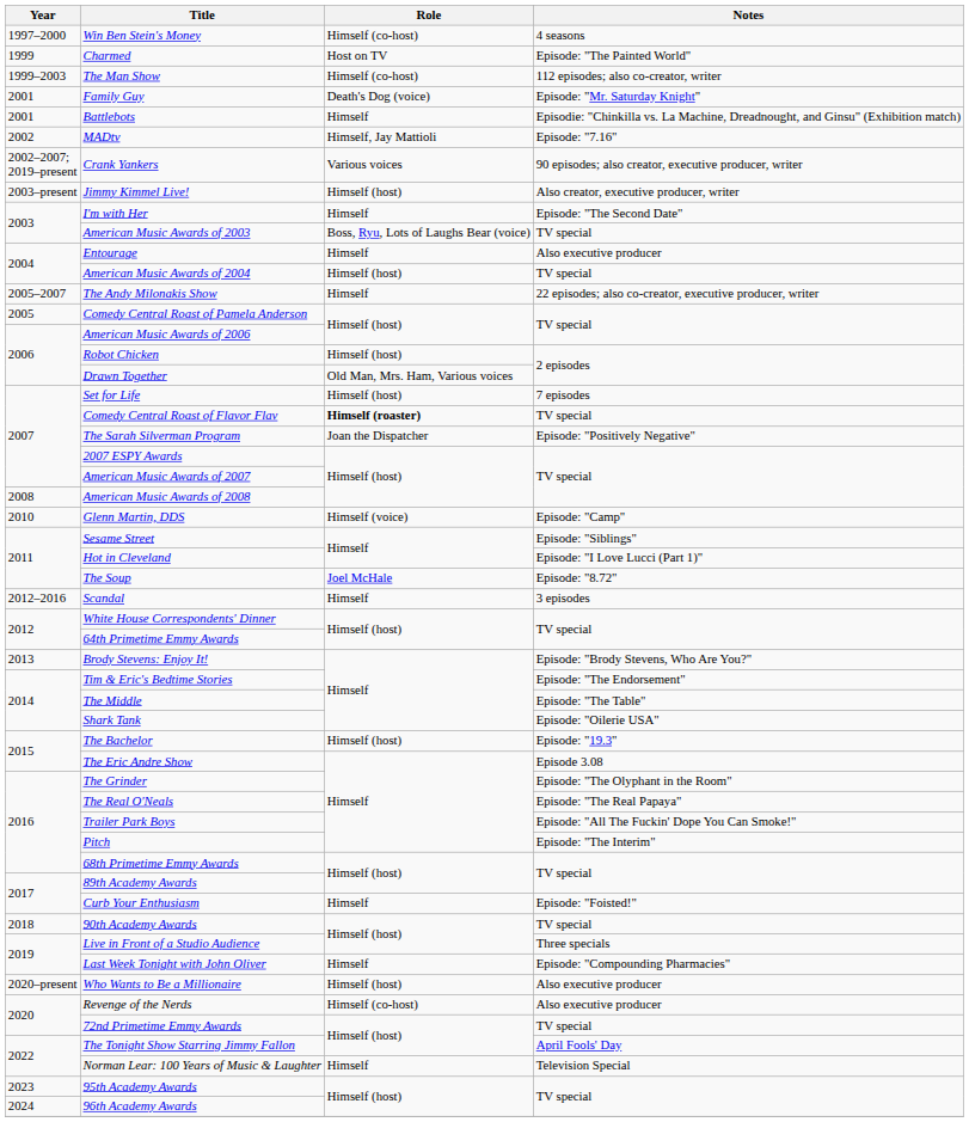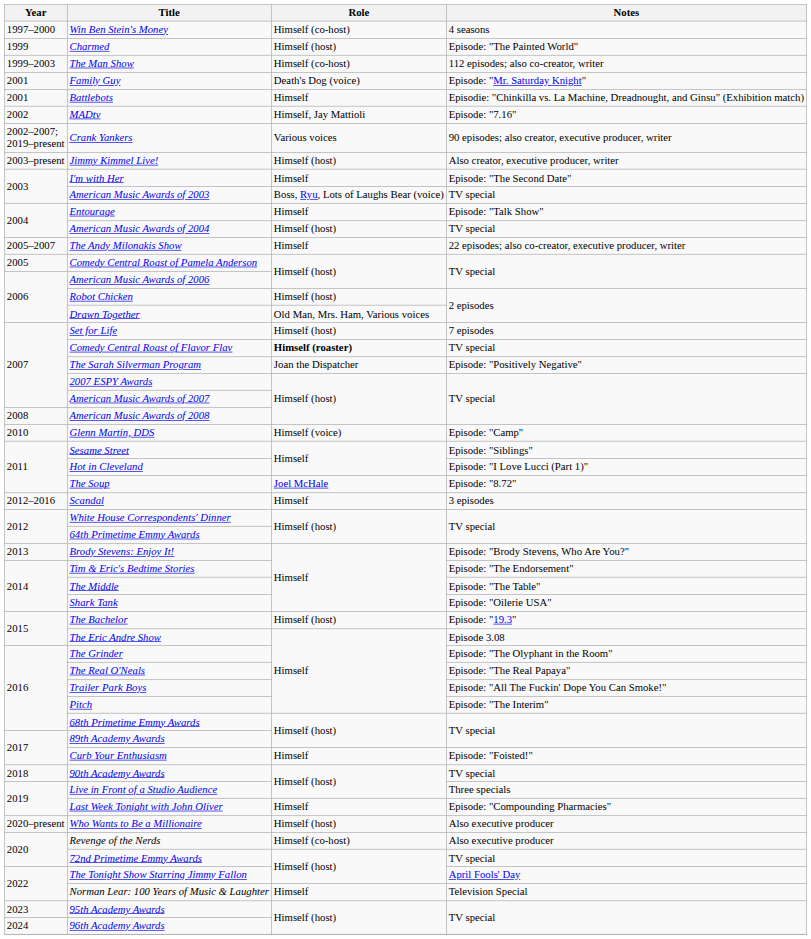 <table class="wikitable sortable">
 <tr>
 <th>Year</th>
 <th>Title</th>
 <th>Role</th>
 <th class="unsortable">Notes</th>
 </tr>
 <tr>
 <td>1997–2000</td>
 <td><em><a href='#'>Win Ben Stein's Money</a></em></td>
 <td>Himself (co-host)</td>
 <td>4 seasons</td>
 </tr>
 <tr>
 <td>1999</td>
 <td><em><a href='#'>Charmed</a></em></td>
-<td>Host on TV</td>
+<td>Himself (host)</td>
 <td>Episode: "The Painted World"</td>
 </tr>
 <tr>
 <td>1999–2003</td>
 <td><em><a href='#'>The Man Show</a></em></td>
 <td>Himself (co-host)</td>
 <td>112 episodes; also co-creator, writer</td>
 </tr>
 <tr>
 <td>2001</td>
 <td><em><a href='#'>Family Guy</a></em></td>
 <td>Death's Dog (voice)</td>
 <td>Episode: "<a href='#'>Mr. Saturday Knight</a>"</td>
 </tr>
 <tr>
 <td>2001</td>
 <td><em><a href='#'>Battlebots</a></em></td>
 <td>Himself</td>
 <td>Episodie: "Chinkilla vs. La Machine, Dreadnought, and Ginsu" (Exhibition match)</td>
 </tr>
 <tr>
 <td>2002</td>
 <td><em><a href='#'>MADtv</a></em></td>
 <td>Himself, Jay Mattioli</td>
 <td>Episode: "7.16"</td>
 </tr>
 <tr>
 <td>2002–2007; <br> 2019–present</td>
 <td><em><a href='#'>Crank Yankers</a></em></td>
 <td>Various voices</td>
 <td>90 episodes; also creator, executive producer, writer</td>
 </tr>
 <tr>
 <td>2003–present</td>
 <td><em><a href='#'>Jimmy Kimmel Live!</a></em></td>
 <td>Himself (host)</td>
 <td>Also creator, executive producer, writer</td>
 </tr>
 <tr>
 <td rowspan="2">2003</td>
 <td><em><a href='#'>I'm with Her</a></em></td>
 <td>Himself</td>
 <td>Episode: "The Second Date"</td>
 </tr>
 <tr>
 <td><em><a href='#'>American Music Awards of 2003</a></em></td>
 <td>Boss, <a href='#'>Ryu</a>, Lots of Laughs Bear (voice)</td>
 <td>TV special</td>
 </tr>
 <tr>
 <td rowspan="2">2004</td>
 <td><em><a href='#'>Entourage</a></em></td>
 <td>Himself</td>
-<td>Also executive producer</td>
+<td>Episode: "Talk Show"</td>
 </tr>
 <tr>
 <td><em><a href='#'>American Music Awards of 2004</a></em></td>
 <td>Himself (host)</td>
 <td>TV special</td>
 </tr>
 <tr>
 <td>2005–2007</td>
 <td><em><a href='#'>The Andy Milonakis Show</a></em></td>
 <td>Himself</td>
 <td>22 episodes; also co-creator, executive producer, writer</td>
 </tr>
 <tr>
 <td>2005</td>
 <td><em><a href='#'>Comedy Central Roast of Pamela Anderson</a></em></td>
 <td rowspan="2">Himself (host)</td>
 <td rowspan="2">TV special</td>
 </tr>
 <tr>
 <td rowspan="3">2006</td>
 <td><em><a href='#'>American Music Awards of 2006</a></em></td>
 </tr>
 <tr>
 <td><em><a href='#'>Robot Chicken</a></em></td>
 <td>Himself (host)</td>
 <td rowspan="2">2 episodes</td>
 </tr>
 <tr>
 <td><em><a href='#'>Drawn Together</a></em></td>
 <td>Old Man, Mrs. Ham, Various voices</td>
 </tr>
 <tr>
 <td rowspan="5">2007</td>
 <td><em><a href='#'>Set for Life</a></em></td>
 <td>Himself (host)</td>
 <td>7 episodes</td>
 </tr>
 <tr>
 <td><em><a href='#'>Comedy Central Roast of Flavor Flav</a></em></td>
 <td><strong>Himself (roaster)</strong></td>
 <td>TV special</td>
 </tr>
 <tr>
 <td><em><a href='#'>The Sarah Silverman Program</a></em></td>
 <td>Joan the Dispatcher</td>
 <td>Episode: "Positively Negative"</td>
 </tr>
 <tr>
 <td><em><a href='#'>2007 ESPY Awards</a></em></td>
 <td rowspan="3">Himself (host)</td>
 <td rowspan="3">TV special</td>
 </tr>
 <tr>
 <td><em><a href='#'>American Music Awards of 2007</a></em></td>
 </tr>
 <tr>
 <td>2008</td>
 <td><em><a href='#'>American Music Awards of 2008</a></em></td>
 </tr>
 <tr>
 <td>2010</td>
 <td><em><a href='#'>Glenn Martin, DDS</a></em></td>
 <td>Himself (voice)</td>
 <td>Episode: "Camp"</td>
 </tr>
 <tr>
 <td rowspan="3">2011</td>
 <td><em><a href='#'>Sesame Street</a></em></td>
 <td rowspan="2">Himself</td>
 <td>Episode: "Siblings"</td>
 </tr>
 <tr>
 <td><em><a href='#'>Hot in Cleveland</a></em></td>
 <td>Episode: "I Love Lucci (Part 1)"</td>
 </tr>
 <tr>
 <td><em><a href='#'>The Soup</a></em></td>
 <td><a href='#'>Joel McHale</a></td>
 <td>Episode: "8.72"</td>
 </tr>
 <tr>
 <td>2012–2016</td>
 <td><em><a href='#'>Scandal</a></em></td>
 <td>Himself</td>
 <td>3 episodes</td>
 </tr>
 <tr>
 <td rowspan="2">2012</td>
 <td><em><a href='#'>White House Correspondents' Dinner</a></em></td>
 <td rowspan="2">Himself (host)</td>
 <td rowspan="2">TV special</td>
 </tr>
 <tr>
 <td><em><a href='#'>64th Primetime Emmy Awards</a></em></td>
 </tr>
 <tr>
 <td>2013</td>
 <td><em><a href='#'>Brody Stevens: Enjoy It!</a></em></td>
 <td rowspan="4">Himself</td>
 <td>Episode: "Brody Stevens, Who Are You?"</td>
 </tr>
 <tr>
 <td rowspan="3">2014</td>
 <td><em><a href='#'>Tim & Eric's Bedtime Stories</a></em></td>
 <td>Episode: "The Endorsement"</td>
 </tr>
 <tr>
 <td><em><a href='#'>The Middle</a></em></td>
 <td>Episode: "The Table"</td>
 </tr>
 <tr>
 <td><em><a href='#'>Shark Tank</a></em></td>
 <td>Episode: "Oilerie USA"</td>
 </tr>
 <tr>
 <td rowspan="2">2015</td>
 <td><em><a href='#'>The Bachelor</a></em></td>
 <td>Himself (host)</td>
 <td>Episode: "<a href='#'>19.3</a>"</td>
 </tr>
 <tr>
 <td><em><a href='#'>The Eric Andre Show</a></em></td>
 <td rowspan="5">Himself</td>
 <td>Episode 3.08</td>
 </tr>
 <tr>
 <td rowspan="5">2016</td>
 <td><em><a href='#'>The Grinder</a></em></td>
 <td>Episode: "The Olyphant in the Room"</td>
 </tr>
 <tr>
 <td><em><a href='#'>The Real O'Neals</a></em></td>
 <td>Episode: "The Real Papaya"</td>
 </tr>
 <tr>
 <td><em><a href='#'>Trailer Park Boys</a></em></td>
 <td>Episode: "All The Fuckin' Dope You Can Smoke!"</td>
 </tr>
 <tr>
 <td><em><a href='#'>Pitch</a></em></td>
 <td>Episode: "The Interim"</td>
 </tr>
 <tr>
 <td><em><a href='#'>68th Primetime Emmy Awards</a></em></td>
 <td rowspan="2">Himself (host)</td>
 <td rowspan="2">TV special</td>
 </tr>
 <tr>
 <td rowspan="2">2017</td>
 <td><em><a href='#'>89th Academy Awards</a></em></td>
 </tr>
 <tr>
 <td><em><a href='#'>Curb Your Enthusiasm</a></em></td>
 <td>Himself</td>
 <td>Episode: "Foisted!"</td>
 </tr>
 <tr>
 <td>2018</td>
 <td><em><a href='#'>90th Academy Awards</a></em></td>
 <td rowspan="2">Himself (host)</td>
 <td>TV special</td>
 </tr>
 <tr>
 <td rowspan="2">2019</td>
 <td><em><a href='#'>Live in Front of a Studio Audience</a></em></td>
 <td>Three specials</td>
 </tr>
 <tr>
 <td><em><a href='#'>Last Week Tonight with John Oliver</a></em></td>
 <td>Himself</td>
 <td>Episode: "Compounding Pharmacies"</td>
 </tr>
 <tr>
 <td>2020–present</td>
 <td><em><a href='#'>Who Wants to Be a Millionaire</a></em></td>
 <td>Himself (host)</td>
 <td>Also executive producer</td>
 </tr>
 <tr>
 <td rowspan="2">2020</td>
 <td><em>Revenge of the Nerds</em></td>
 <td>Himself (co-host)</td>
 <td>Also executive producer</td>
 </tr>
 <tr>
 <td><em><a href='#'>72nd Primetime Emmy Awards</a></em></td>
 <td rowspan="2">Himself (host)</td>
 <td>TV special</td>
 </tr>
 <tr>
 <td rowspan="2">2022</td>
 <td><em><a href='#'>The Tonight Show Starring Jimmy Fallon</a></em></td>
 <td><a href='#'>April Fools' Day</a></td>
 </tr>
 <tr>
 <td><em>Norman Lear: 100 Years of Music & Laughter</em></td>
 <td>Himself</td>
 <td>Television Special</td>
 </tr>
 <tr>
 <td>2023</td>
 <td><em><a href='#'>95th Academy Awards</a></em></td>
 <td rowspan="2">Himself (host)</td>
 <td rowspan="2">TV special</td>
 </tr>
 <tr>
 <td>2024</td>
 <td><em><a href='#'>96th Academy Awards</a></em></td>
 </tr>
 <tr>
 </tr>
 </table>
